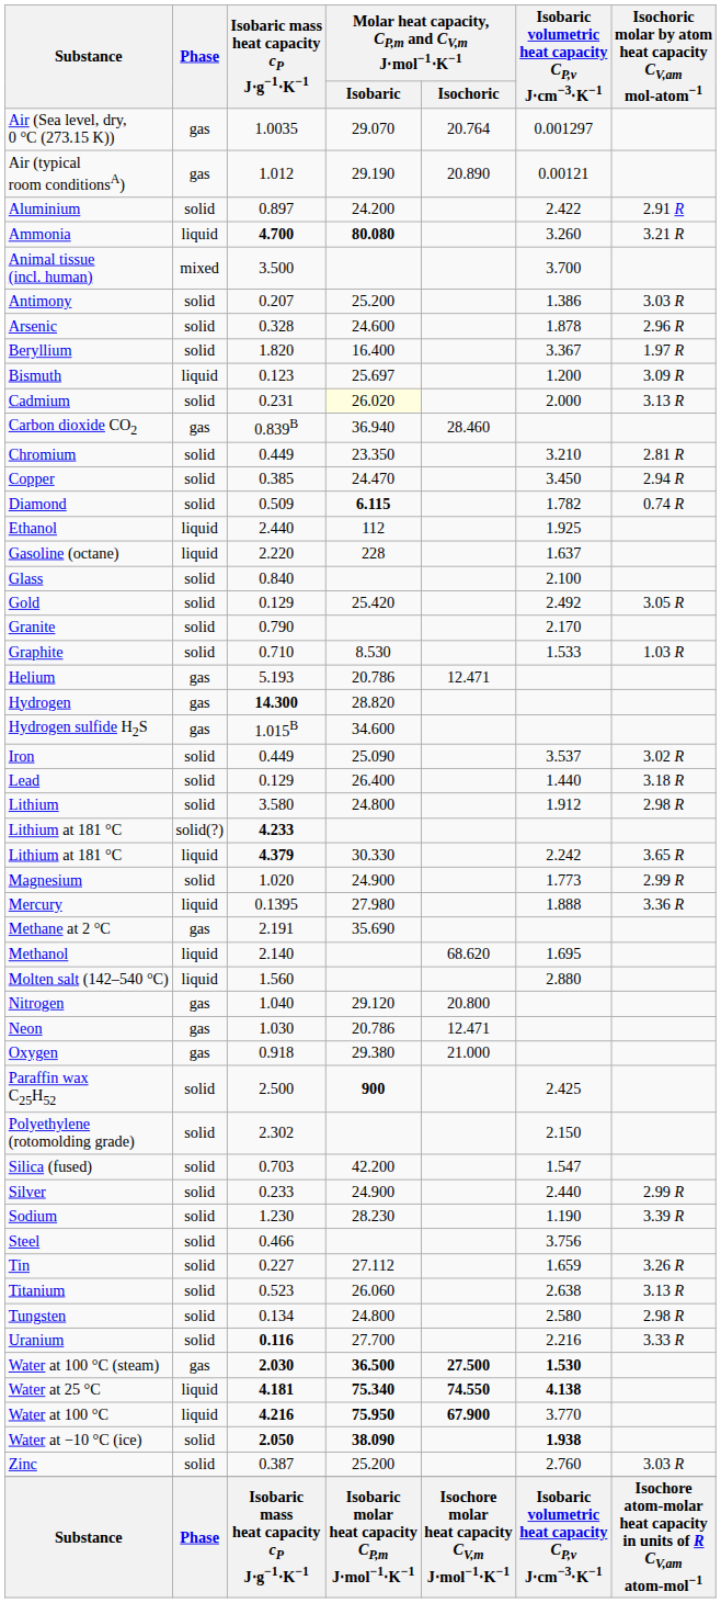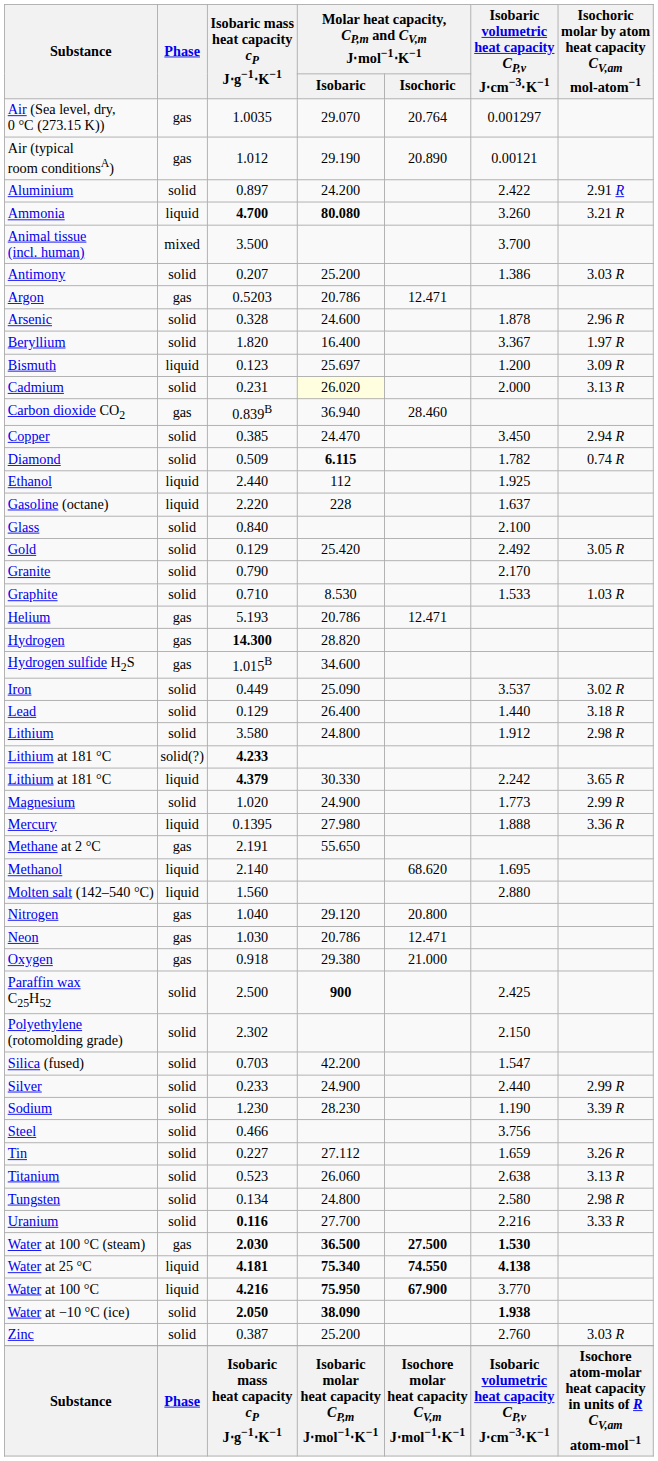 <table class="wikitable sortable sticky-header-multi" style="text-align:center">
 <tr>
 <th rowspan=2 data-sort-type=text>Substance</th>
 <th rowspan=2 data-sort-type=text><a href='#'>Phase</a></th>
 <th rowspan=2 data-sort-type=number>Isobaric mass <br>heat capacity<br><em>c<sub>P</sub></em><br>J⋅g<sup>−1</sup>⋅K<sup>−1</sup></th>
 <th colspan=2>Molar heat capacity, <br><em>C<sub>P,m</sub></em> and <em>C<sub>V,m</sub></em><br>J⋅mol<sup>−1</sup>⋅K<sup>−1</sup></th>
 <th rowspan=2 data-sort-type=number>Isobaric<br><a href='#'>volumetric<br>heat capacity</a><br><em>C<sub>P,v</sub></em><br>  J⋅cm<sup>−3</sup>⋅K<sup>−1</sup></th>
 <th rowspan=2 data-sort-type=number>Isochoric <br>molar by atom <br>heat capacity <br><em>C<sub>V,am</sub></em> <br>mol-atom<sup>−1</sup></th>
 </tr>
 <tr>
 <th data-sort-type=number>Isobaric</th>
 <th data-sort-type=number>Isochoric</th>
 </tr>
 <tr>
 <td align=left><a href='#'>Air</a> (Sea level, dry, <br>0 °C (273.15 K))</td>
 <td>gas</td>
 <td>1.0035</td>
 <td>29.070</td>
 <td>20.764</td>
 <td>0.001297</td>
 <td></td>
 </tr>
 <tr>
 <td align=left>Air (typical <br>room conditions<sup>A</sup>)</td>
 <td>gas</td>
 <td>1.012</td>
 <td>29.190</td>
 <td>20.890</td>
 <td>0.00121</td>
 <td></td>
 </tr>
 <tr>
 <td align=left><a href='#'>Aluminium</a></td>
 <td>solid</td>
 <td>0.897</td>
 <td>24.200</td>
 <td></td>
 <td>2.422</td>
 <td>2.91 <em><a href='#'>R</a></em></td>
 </tr>
 <tr>
 <td align=left><a href='#'>Ammonia</a></td>
 <td>liquid</td>
 <td><strong>4.700</strong></td>
 <td><strong>80.080</strong></td>
 <td></td>
 <td>3.260</td>
 <td>3.21 <em>R</em></td>
 </tr>
 <tr>
 <td align=left><a href='#'>Animal tissue <br>(incl. human)</a></td>
 <td>mixed</td>
 <td><span> 3.500</span></td>
 <td></td>
 <td></td>
 <td>3.700</td>
 <td></td>
 </tr>
 <tr>
 <td align=left><a href='#'>Antimony</a></td>
 <td>solid</td>
 <td>0.207</td>
 <td>25.200</td>
 <td></td>
 <td>1.386</td>
 <td>3.03 <em>R</em></td>
 </tr>
 <tr>
+<td align=left><a href='#'>Argon</a></td>
+<td>gas</td>
+<td>0.5203</td>
+<td>20.786</td>
+<td>12.471</td>
+<td></td>
+<td></td>
+</tr>
+<tr>
 <td align=left><a href='#'>Arsenic</a></td>
 <td>solid</td>
 <td>0.328</td>
 <td>24.600</td>
 <td></td>
 <td>1.878</td>
 <td>2.96 <em>R</em></td>
 </tr>
 <tr>
 <td align=left><a href='#'>Beryllium</a></td>
 <td>solid</td>
 <td>1.820</td>
 <td>16.400</td>
 <td></td>
 <td>3.367</td>
 <td>1.97 <em>R</em></td>
 </tr>
 <tr>
 <td align=left><a href='#'>Bismuth</a></td>
 <td>liquid</td>
 <td>0.123</td>
 <td>25.697</td>
 <td></td>
 <td>1.200</td>
 <td>3.09 <em>R</em></td>
 </tr>
 <tr>
 <td align=left><a href='#'>Cadmium</a></td>
 <td>solid</td>
 <td>0.231</td>
 <td style="background: lightyellow;">26.020</td>
 <td></td>
 <td>2.000</td>
 <td>3.13 <em>R</em></td>
 </tr>
 <tr>
 <td align=left><a href='#'>Carbon dioxide</a> CO<sub>2</sub></td>
 <td>gas</td>
 <td>0.839<sup>B</sup></td>
 <td>36.940</td>
 <td>28.460</td>
 <td></td>
 <td></td>
-</tr>
-<tr>
-<td align=left><a href='#'>Chromium</a></td>
-<td>solid</td>
-<td>0.449</td>
-<td>23.350</td>
-<td></td>
-<td>3.210</td>
-<td>2.81 <em>R</em></td>
 </tr>
 <tr>
 <td align=left><a href='#'>Copper</a></td>
 <td>solid</td>
 <td>0.385</td>
 <td>24.470</td>
 <td></td>
 <td>3.450</td>
 <td>2.94 <em>R</em></td>
 </tr>
 <tr>
 <td align=left><a href='#'>Diamond</a></td>
 <td>solid</td>
 <td>0.509</td>
 <td><span><strong>6.115</strong></span></td>
 <td></td>
 <td>1.782</td>
 <td>0.74 <em>R</em></td>
 </tr>
 <tr>
 <td align=left><a href='#'>Ethanol</a></td>
 <td>liquid</td>
 <td>2.440</td>
 <td>112</td>
 <td></td>
 <td>1.925</td>
 <td></td>
 </tr>
 <tr>
 <td align=left><a href='#'>Gasoline</a> (octane)</td>
 <td>liquid</td>
 <td>2.220</td>
 <td>228</td>
 <td></td>
 <td>1.637</td>
 <td></td>
 </tr>
 <tr>
 <td align=left><a href='#'>Glass</a></td>
 <td>solid</td>
 <td>0.840</td>
 <td></td>
 <td></td>
 <td>2.100</td>
 <td></td>
 </tr>
 <tr>
 <td align=left><a href='#'>Gold</a></td>
 <td>solid</td>
 <td>0.129</td>
 <td>25.420</td>
 <td></td>
 <td>2.492</td>
 <td>3.05 <em>R</em></td>
 </tr>
 <tr>
 <td align=left><a href='#'>Granite</a></td>
 <td>solid</td>
 <td>0.790</td>
 <td></td>
 <td></td>
 <td>2.170</td>
 <td></td>
 </tr>
 <tr>
 <td align=left><a href='#'>Graphite</a></td>
 <td>solid</td>
 <td>0.710</td>
 <td>8.530</td>
 <td></td>
 <td>1.533</td>
 <td>1.03 <em>R</em></td>
 </tr>
 <tr>
 <td align=left><a href='#'>Helium</a></td>
 <td>gas</td>
 <td>5.193</td>
 <td>20.786</td>
 <td>12.471</td>
 <td></td>
 <td></td>
 </tr>
 <tr>
 <td align=left><a href='#'>Hydrogen</a></td>
 <td>gas</td>
 <td><span><strong>14.300</strong></span></td>
 <td>28.820</td>
 <td></td>
 <td></td>
 <td></td>
 </tr>
 <tr>
 <td align=left><a href='#'>Hydrogen sulfide</a> H<sub>2</sub>S</td>
 <td>gas</td>
 <td>1.015<sup>B</sup></td>
 <td>34.600</td>
 <td></td>
 <td></td>
 <td></td>
 </tr>
 <tr>
 <td align=left><a href='#'>Iron</a></td>
 <td>solid</td>
 <td>0.449</td>
 <td>25.090</td>
 <td></td>
 <td>3.537</td>
 <td>3.02 <em>R</em></td>
 </tr>
 <tr>
 <td align=left><a href='#'>Lead</a></td>
 <td>solid</td>
 <td>0.129</td>
 <td>26.400</td>
 <td></td>
 <td>1.440</td>
 <td>3.18 <em>R</em></td>
 </tr>
 <tr>
 <td align=left><a href='#'>Lithium</a></td>
 <td>solid</td>
 <td>3.580</td>
 <td>24.800</td>
 <td></td>
 <td>1.912</td>
 <td>2.98 <em>R</em></td>
 </tr>
 <tr>
 <td align=left><a href='#'>Lithium</a> at 181 °C</td>
 <td>solid(?)</td>
 <td><strong>4.233</strong></td>
 <td></td>
 <td></td>
 <td></td>
 <td></td>
 </tr>
 <tr>
 <td align=left><a href='#'>Lithium</a> at 181 °C</td>
 <td>liquid</td>
 <td><strong>4.379</strong></td>
 <td>30.330</td>
 <td></td>
 <td>2.242</td>
 <td>3.65 <em>R</em></td>
 </tr>
 <tr>
 <td align=left><a href='#'>Magnesium</a></td>
 <td>solid</td>
 <td>1.020</td>
 <td>24.900</td>
 <td></td>
 <td>1.773</td>
 <td>2.99 <em>R</em></td>
 </tr>
 <tr>
 <td align=left><a href='#'>Mercury</a></td>
 <td>liquid</td>
 <td>0.1395</td>
 <td>27.980</td>
 <td></td>
 <td>1.888</td>
 <td>3.36 <em>R</em></td>
 </tr>
 <tr>
 <td align=left><a href='#'>Methane</a> at 2 °C</td>
 <td>gas</td>
 <td>2.191</td>
-<td>35.690</td>
+<td>55.650</td>
 <td></td>
 <td></td>
 <td></td>
 </tr>
 <tr>
 <td align=left><a href='#'>Methanol</a></td>
 <td>liquid</td>
 <td>2.140</td>
 <td></td>
 <td>68.620</td>
 <td>1.695</td>
 <td></td>
 </tr>
 <tr>
 <td align=left><a href='#'>Molten salt</a> (142–540 °C)</td>
 <td>liquid</td>
 <td>1.560</td>
 <td></td>
 <td></td>
 <td>2.880</td>
 <td></td>
 </tr>
 <tr>
 <td align=left><a href='#'>Nitrogen</a></td>
 <td>gas</td>
 <td>1.040</td>
 <td>29.120</td>
 <td>20.800</td>
 <td></td>
 <td></td>
 </tr>
 <tr>
 <td align=left><a href='#'>Neon</a></td>
 <td>gas</td>
 <td>1.030</td>
 <td>20.786</td>
 <td>12.471</td>
 <td></td>
 <td></td>
 </tr>
 <tr>
 <td align=left><a href='#'>Oxygen</a></td>
 <td>gas</td>
 <td>0.918</td>
 <td>29.380</td>
 <td>21.000</td>
 <td></td>
 <td></td>
 </tr>
 <tr>
 <td align=left><a href='#'>Paraffin wax</a><br>C<sub>25</sub>H<sub>52</sub></td>
 <td>solid</td>
 <td>2.500</td>
 <td><span><strong>900</strong></span></td>
 <td></td>
 <td>2.425</td>
 <td></td>
 </tr>
 <tr>
 <td align=left><a href='#'>Polyethylene</a> <br>(rotomolding grade)</td>
 <td>solid</td>
 <td>2.302</td>
 <td></td>
 <td></td>
 <td>2.150</td>
 <td></td>
 </tr>
 <tr>
 <td align=left><a href='#'>Silica</a> (fused)</td>
 <td>solid</td>
 <td>0.703</td>
 <td>42.200</td>
 <td></td>
 <td>1.547</td>
 <td></td>
 </tr>
 <tr>
 <td align=left><a href='#'>Silver</a></td>
 <td>solid</td>
 <td>0.233</td>
 <td>24.900</td>
 <td></td>
 <td>2.440</td>
 <td>2.99 <em>R</em></td>
 </tr>
 <tr>
 <td align=left><a href='#'>Sodium</a></td>
 <td>solid</td>
 <td>1.230</td>
 <td>28.230</td>
 <td></td>
 <td>1.190</td>
 <td>3.39 <em>R</em></td>
 </tr>
 <tr>
 <td align=left><a href='#'>Steel</a></td>
 <td>solid</td>
 <td>0.466</td>
 <td></td>
 <td></td>
 <td>3.756</td>
 <td></td>
 </tr>
 <tr>
 <td align=left><a href='#'>Tin</a></td>
 <td>solid</td>
 <td>0.227</td>
 <td>27.112</td>
 <td></td>
 <td>1.659</td>
 <td>3.26 <em>R</em></td>
 </tr>
 <tr>
 <td align=left><a href='#'>Titanium</a></td>
 <td>solid</td>
 <td>0.523</td>
 <td>26.060</td>
 <td></td>
 <td>2.638</td>
 <td>3.13 <em>R</em></td>
 </tr>
 <tr>
 <td align=left><a href='#'>Tungsten</a></td>
 <td>solid</td>
 <td>0.134</td>
 <td>24.800</td>
 <td></td>
 <td>2.580</td>
 <td>2.98 <em>R</em></td>
 </tr>
 <tr>
 <td align=left><a href='#'>Uranium</a></td>
 <td>solid</td>
 <td><span><strong>0.116</strong></span></td>
 <td>27.700</td>
 <td></td>
 <td>2.216</td>
 <td>3.33 <em>R</em></td>
 </tr>
 <tr>
 <td align=left><a href='#'>Water</a> at 100 °C (steam)</td>
 <td>gas</td>
 <td><strong>2.030</strong></td>
 <td><strong>36.500</strong></td>
 <td><strong>27.500</strong></td>
 <td><strong>1.530</strong></td>
 <td></td>
 </tr>
 <tr>
 <td align=left><a href='#'>Water</a> at 25 °C</td>
 <td>liquid</td>
 <td><strong>4.181</strong></td>
 <td><strong>75.340</strong></td>
 <td><strong>74.550</strong></td>
 <td><strong>4.138</strong></td>
 <td></td>
 </tr>
 <tr>
 <td align=left><a href='#'>Water</a> at 100 °C</td>
 <td>liquid</td>
 <td><strong>4.216</strong> </td>
 <td><strong>75.950</strong></td>
 <td><strong>67.900</strong></td>
 <td>3.770</td>
 <td></td>
 </tr>
 <tr>
 <td align=left><a href='#'>Water</a> at −10 °C (ice)</td>
 <td>solid</td>
 <td><strong>2.050</strong></td>
 <td><strong>38.090</strong></td>
 <td></td>
 <td><strong>1.938</strong></td>
 <td></td>
 </tr>
 <tr>
 <td align=left><a href='#'>Zinc</a></td>
 <td>solid</td>
 <td>0.387</td>
 <td>25.200</td>
 <td></td>
 <td>2.760</td>
 <td>3.03 <em>R</em></td>
 </tr>
 <tr>
 </tr>
 <tr class="sortbottom">
 <th>Substance</th>
 <th><a href='#'>Phase</a></th>
 <th>Isobaric<br>mass<br>heat capacity<br><em>c<sub>P</sub></em><br>J⋅g<sup>−1</sup>⋅K<sup>−1</sup></th>
 <th>Isobaric<br>molar<br>heat capacity<br><em>C<sub>P,m</sub></em><br>J⋅mol<sup>−1</sup>⋅K<sup>−1</sup></th>
 <th>Isochore<br>molar<br>heat capacity<br><em>C<sub>V,m</sub></em><br>J⋅mol<sup>−1</sup>⋅K<sup>−1</sup></th>
 <th>Isobaric<br><a href='#'>volumetric<br>heat capacity</a><br><em>C<sub>P,v</sub></em><br>J⋅cm<sup>−3</sup>⋅K<sup>−1</sup></th>
 <th>Isochore<br>atom-molar<br>heat capacity<br>in units of <em><a href='#'>R</a></em><br><em>C<sub>V,am</sub></em><br>atom-mol<sup>−1</sup></th>
 </tr>
 </table>
